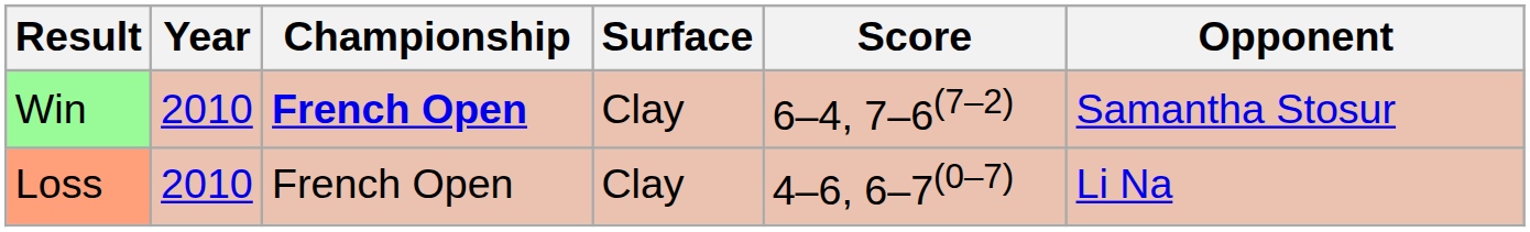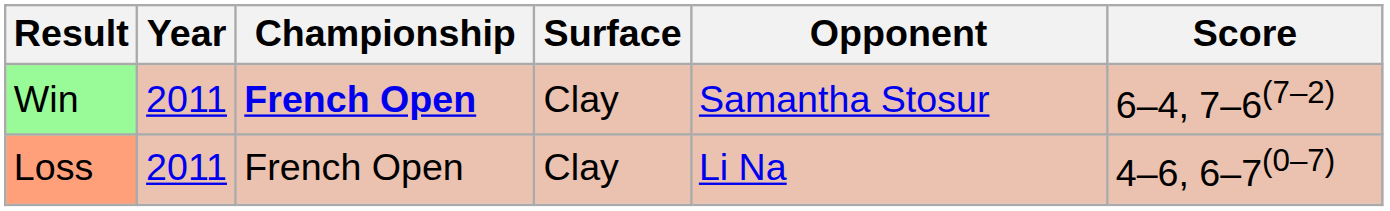 <table class="sortable wikitable">
 <tr>
 <th style="width:40px">Result</th>
 <th style="width:30px">Year</th>
 <th style="width:120px">Championship</th>
 <th style="width:50px">Surface</th>
+<th style="width:170px">Opponent</th>
 <th style="width:110px"  class="unsortable">Score</th>
-<th style="width:170px">Opponent</th>
 </tr>
 <tr bgcolor=EBC2AF>
 <td style="background:#98fb98;">Win</td>
-<td><a href='#'>2010</a></td>
+<td><a href='#'>2011</a></td>
 <td><strong><a href='#'>French Open</a></strong></td>
 <td>Clay</td>
+<td> <a href='#'>Samantha Stosur</a></td>
 <td>6–4, 7–6<sup>(7–2)</sup></td>
-<td> <a href='#'>Samantha Stosur</a></td>
 </tr>
 <tr bgcolor=EBC2AF>
 <td style="background:#ffa07a;">Loss</td>
-<td><a href='#'>2010</a></td>
+<td><a href='#'>2011</a></td>
 <td>French Open</td>
 <td>Clay</td>
+<td> <a href='#'>Li Na</a></td>
 <td>4–6, 6–7<sup>(0–7)</sup></td>
-<td> <a href='#'>Li Na</a></td>
 </tr>
 </table>
